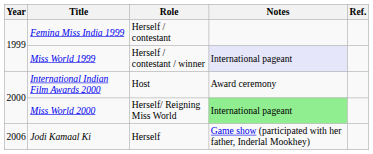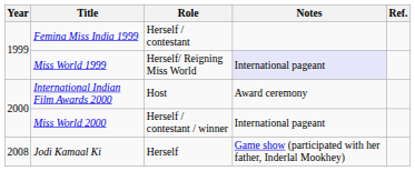 <table class="wikitable">
 <tr>
 <th>Year</th>
 <th>Title</th>
 <th>Role</th>
 <th>Notes</th>
 <th>Ref.</th>
 </tr>
 <tr>
 <td rowspan="2">1999</td>
 <td><em><a href='#'>Femina Miss India 1999</a></em></td>
 <td>Herself / contestant</td>
 <td></td>
 <td></td>
 </tr>
 <tr>
 <td><em><a href='#'>Miss World 1999</a></em></td>
-<td>Herself / contestant / winner</td>
+<td>Herself/ Reigning Miss World</td>
 <td style="background: lavender;">International pageant</td>
 <td></td>
 </tr>
 <tr>
 <td rowspan="2">2000</td>
 <td><em><a href='#'>International Indian Film Awards 2000</a></em></td>
 <td>Host</td>
 <td>Award ceremony</td>
 <td></td>
 </tr>
 <tr>
 <td><em><a href='#'>Miss World 2000</a></em></td>
-<td>Herself/ Reigning Miss World</td>
-<td style="background: lightgreen;">International pageant</td>
+<td>Herself / contestant / winner</td>
+<td>International pageant</td>
 <td></td>
 </tr>
 <tr>
-<td>2006</td>
+<td>2008</td>
 <td><em>Jodi Kamaal Ki</em></td>
 <td>Herself</td>
 <td><a href='#'>Game show</a> (participated with her father, Inderlal Mookhey)</td>
 <td></td>
 </tr>
 </table>
